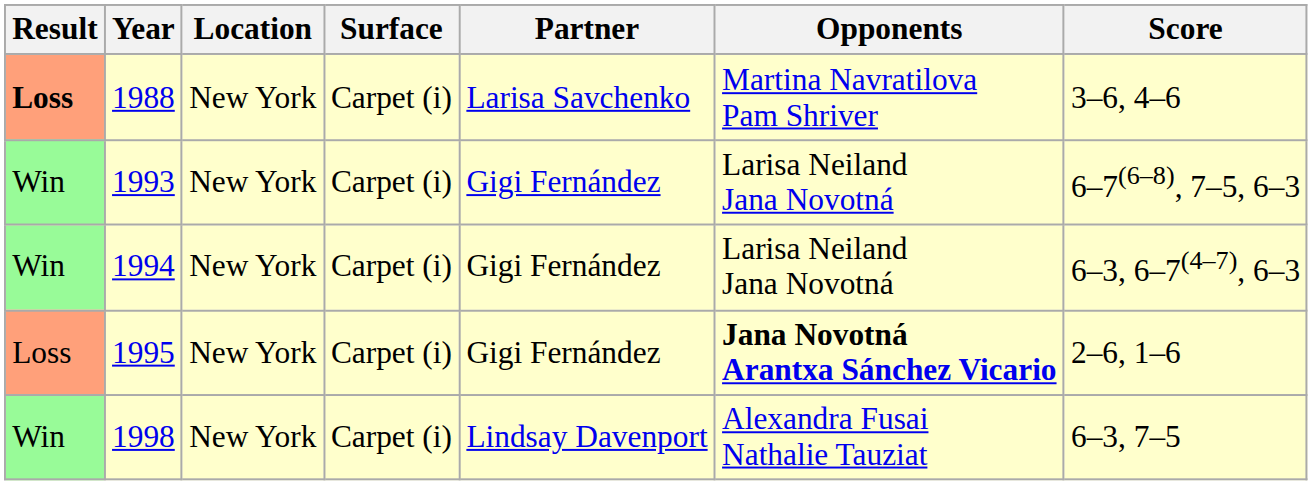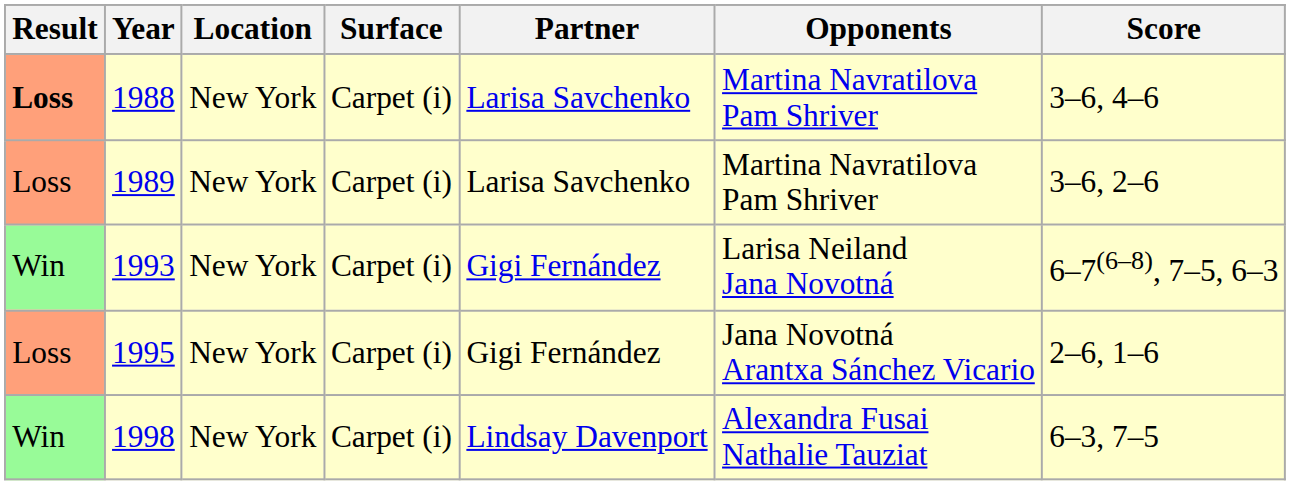 <table class="sortable wikitable">
 <tr>
 <th>Result</th>
 <th>Year</th>
 <th>Location</th>
 <th>Surface</th>
 <th>Partner</th>
 <th>Opponents</th>
 <th>Score</th>
 </tr>
 <tr style="background:#ffffcc;">
 <td style="background:#ffa07a;"><strong>Loss</strong></td>
 <td><a href='#'>1988</a></td>
 <td>New York</td>
 <td>Carpet (i)</td>
 <td> <a href='#'>Larisa Savchenko</a></td>
 <td> <a href='#'>Martina Navratilova</a> <br>  <a href='#'>Pam Shriver</a></td>
 <td>3–6, 4–6</td>
 </tr>
 <tr style="background:#ffffcc;">
+<td style="background:#ffa07a;">Loss</td>
+<td><a href='#'>1989</a></td>
+<td>New York</td>
+<td>Carpet (i)</td>
+<td> Larisa Savchenko</td>
+<td> Martina Navratilova <br>  Pam Shriver</td>
+<td>3–6, 2–6</td>
+</tr>
+<tr style="background:#ffffcc;">
 <td style="background:#98fb98;">Win</td>
 <td><a href='#'>1993</a></td>
 <td>New York</td>
 <td>Carpet (i)</td>
 <td> <a href='#'>Gigi Fernández</a></td>
 <td> Larisa Neiland <br>  <a href='#'>Jana Novotná</a></td>
 <td>6–7<sup>(6–8)</sup>, 7–5, 6–3</td>
 </tr>
 <tr style="background:#ffffcc;">
-<td style="background:#98fb98;">Win</td>
-<td><a href='#'>1994</a></td>
-<td>New York</td>
-<td>Carpet (i)</td>
-<td> Gigi Fernández</td>
-<td> Larisa Neiland <br>  Jana Novotná</td>
-<td>6–3, 6–7<sup>(4–7)</sup>, 6–3</td>
-</tr>
-<tr style="background:#ffffcc;">
 <td style="background:#ffa07a;">Loss</td>
 <td><a href='#'>1995</a></td>
 <td>New York</td>
 <td>Carpet (i)</td>
 <td> Gigi Fernández</td>
-<td><strong> Jana Novotná <br>  <a href='#'>Arantxa Sánchez Vicario</a></strong></td>
+<td> Jana Novotná <br>  <a href='#'>Arantxa Sánchez Vicario</a></td>
 <td>2–6, 1–6</td>
 </tr>
 <tr style="background:#ffffcc;">
 <td style="background:#98fb98;">Win</td>
 <td><a href='#'>1998</a></td>
 <td>New York</td>
 <td>Carpet (i)</td>
 <td> <a href='#'>Lindsay Davenport</a></td>
 <td> <a href='#'>Alexandra Fusai</a> <br>  <a href='#'>Nathalie Tauziat</a></td>
 <td>6–3, 7–5</td>
 </tr>
 </table>
